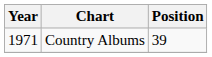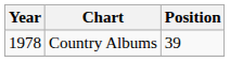 <table class="wikitable">
 <tr>
 <th align="left">Year</th>
 <th align="left">Chart</th>
 <th align="left">Position</th>
 </tr>
 <tr>
-<td align="left">1971</td>
+<td align="left">1978</td>
 <td align="left">Country Albums</td>
 <td align="left">39</td>
 </tr>
 <tr>
 </tr>
 </table>
